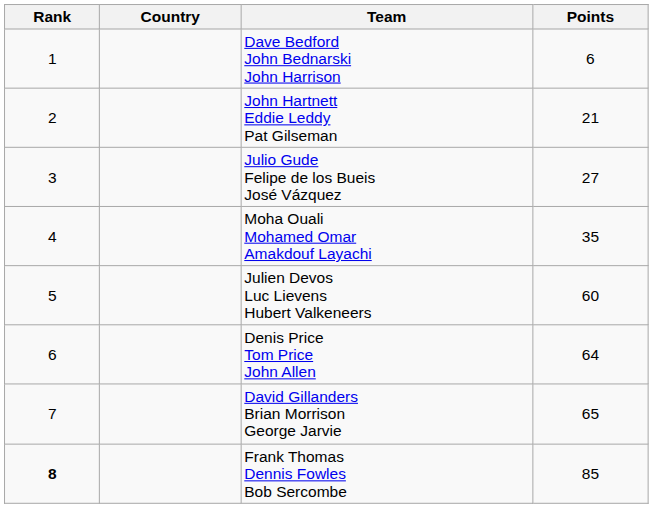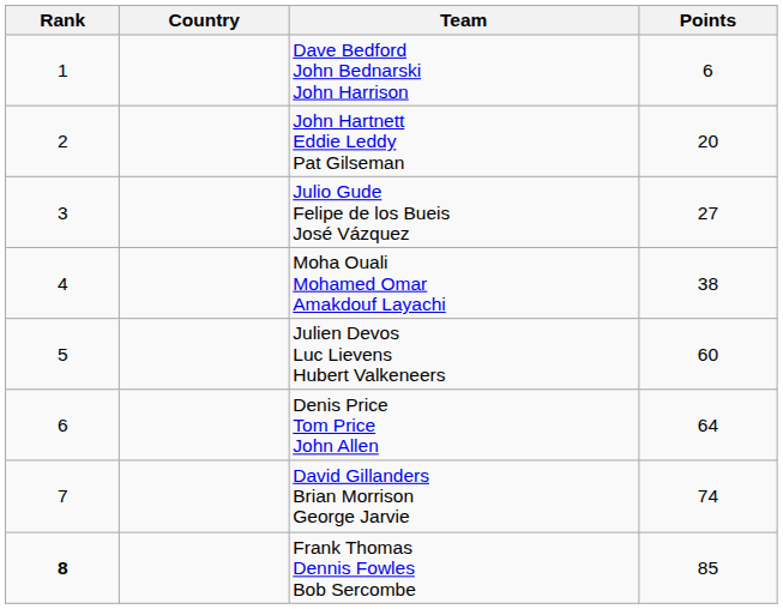 <table class="wikitable sortable" style=" text-align:center; font-size:95%;" width="50%">
 <tr>
 <th>Rank</th>
 <th>Country</th>
 <th>Team</th>
 <th>Points</th>
 </tr>
 <tr>
 <td align=center>1</td>
 <td align=left></td>
 <td align=left><a href='#'>Dave Bedford</a><br><a href='#'>John Bednarski</a><br><a href='#'>John Harrison</a></td>
 <td>6</td>
 </tr>
 <tr>
 <td align=center>2</td>
 <td align=left></td>
 <td align=left><a href='#'>John Hartnett</a><br><a href='#'>Eddie Leddy</a><br>Pat Gilseman</td>
-<td>21</td>
+<td>20</td>
 </tr>
 <tr>
 <td align=center>3</td>
 <td align=left></td>
 <td align=left><a href='#'>Julio Gude</a><br>Felipe de los Bueis<br>José Vázquez</td>
 <td>27</td>
 </tr>
 <tr>
 <td align=center>4</td>
 <td align=left></td>
 <td align=left>Moha Ouali<br><a href='#'>Mohamed Omar</a><br><a href='#'>Amakdouf Layachi</a></td>
-<td>35</td>
+<td>38</td>
 </tr>
 <tr>
 <td align=center>5</td>
 <td align=left></td>
 <td align=left>Julien Devos<br>Luc Lievens<br>Hubert Valkeneers</td>
 <td>60</td>
 </tr>
 <tr>
 <td align=center>6</td>
 <td align=left></td>
 <td align=left>Denis Price<br><a href='#'>Tom Price</a><br><a href='#'>John Allen</a></td>
 <td>64</td>
 </tr>
 <tr>
 <td align=center>7</td>
 <td align=left></td>
 <td align=left><a href='#'>David Gillanders</a><br>Brian Morrison<br>George Jarvie</td>
-<td>65</td>
+<td>74</td>
 </tr>
 <tr>
 <td align=center><strong>8</strong></td>
 <td align=left></td>
 <td align=left>Frank Thomas<br><a href='#'>Dennis Fowles</a><br>Bob Sercombe</td>
 <td>85</td>
 </tr>
 </table>
